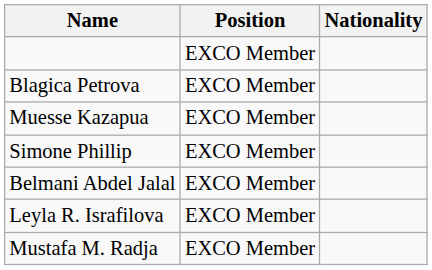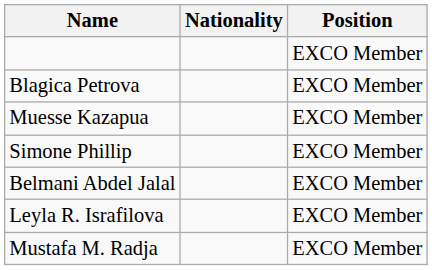 <table class="wikitable sortable">
 <tr>
 <th>Name</th>
+<th>Nationality</th>
 <th>Position</th>
-<th>Nationality</th>
 </tr>
 <tr>
 <td></td>
+<td></td>
 <td>EXCO Member</td>
-<td></td>
 </tr>
 <tr>
 <td>Blagica Petrova</td>
+<td></td>
 <td>EXCO Member</td>
-<td></td>
 </tr>
 <tr>
 <td>Muesse Kazapua</td>
+<td></td>
 <td>EXCO Member</td>
-<td></td>
 </tr>
 <tr>
 <td>Simone Phillip</td>
+<td></td>
 <td>EXCO Member</td>
-<td></td>
 </tr>
 <tr>
 <td>Belmani Abdel Jalal</td>
+<td></td>
 <td>EXCO Member</td>
-<td></td>
 </tr>
 <tr>
 <td>Leyla R. Israfilova</td>
+<td></td>
 <td>EXCO Member</td>
-<td></td>
 </tr>
 <tr>
 <td>Mustafa M. Radja</td>
+<td></td>
 <td>EXCO Member</td>
-<td></td>
 </tr>
 </table>
